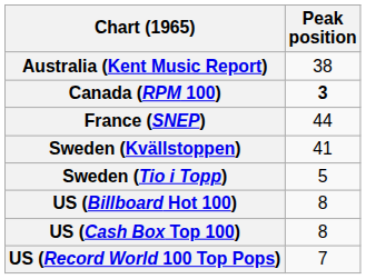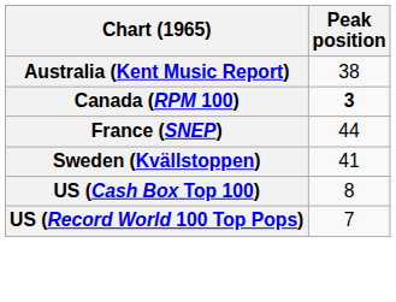 <table class="wikitable sortable plainrowheaders" style="text-align:center">
 <tr>
 <th>Chart (1965)</th>
 <th>Peak<br>position</th>
 </tr>
 <tr>
 <th scope="row">Australia (<a href='#'>Kent Music Report</a>)</th>
 <td style="text-align:center;">38</td>
 </tr>
 <tr>
 <th scope="row">Canada (<a href='#'><em>RPM</em> 100</a>)</th>
 <td style="text-align:center;"><strong>3</strong></td>
 </tr>
 <tr>
 <th scope="row">France (<em><a href='#'>SNEP</a></em>)</th>
 <td style="text-align:center;">44</td>
 </tr>
 <tr>
 <th scope="row">Sweden (<a href='#'>Kvällstoppen</a>)</th>
 <td style="text-align:center;">41</td>
 </tr>
 <tr>
-<th scope="row">Sweden (<a href='#'><em>Tio i Topp</em></a>)</th>
-<td style="text-align:center;">5</td>
-</tr>
-<tr>
-<th scope="row">US (<a href='#'><em>Billboard</em> Hot 100</a>)</th>
-<td style="text-align:center;">8</td>
-</tr>
-<tr>
 <th scope="row">US (<a href='#'><em>Cash Box</em> Top 100</a>)</th>
 <td style="text-align:center;">8</td>
 </tr>
 <tr>
 <th scope="row">US (<a href='#'><em>Record World</em> 100 Top Pops</a>)</th>
 <td style="text-align:center;">7</td>
 </tr>
 </table>
